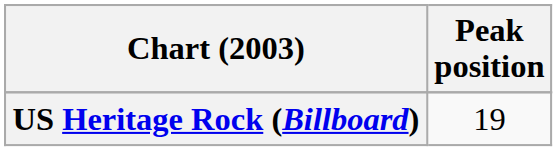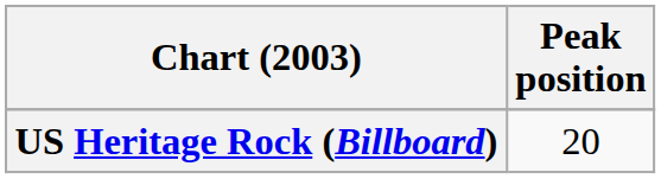 <table class="wikitable sortable plainrowheaders" style="text-align:center">
 <tr>
 <th>Chart (2003)</th>
 <th>Peak<br>position</th>
 </tr>
 <tr>
 </tr>
 <tr>
 </tr>
 <tr>
 </tr>
 <tr>
 </tr>
 <tr>
 </tr>
 <tr>
 </tr>
 <tr>
 <th scope="row">US <a href='#'>Heritage Rock</a> (<em><a href='#'>Billboard</a></em>)</th>
-<td align="center">19</td>
+<td align="center">20</td>
 </tr>
 </table>
